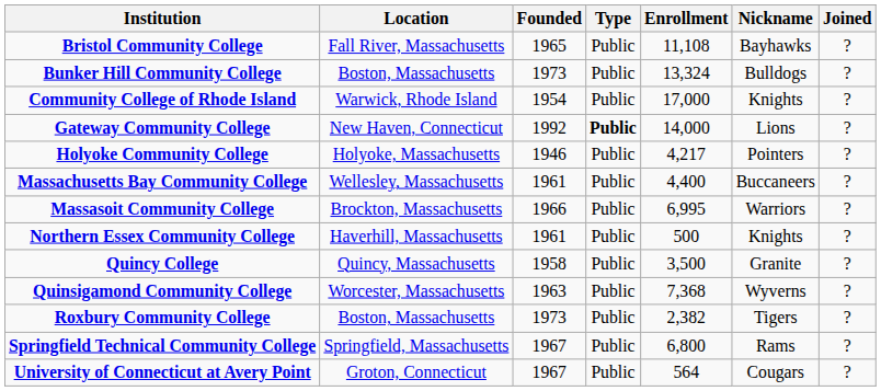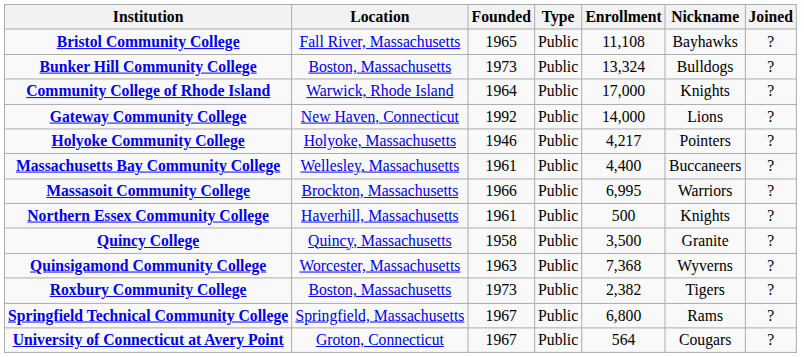 <table class="wikitable sortable" style="text-align:center;">
 <tr>
 <th>Institution</th>
 <th>Location</th>
 <th>Founded</th>
 <th>Type</th>
 <th>Enrollment</th>
 <th>Nickname</th>
 <th>Joined</th>
 </tr>
 <tr>
 <td><strong><a href='#'>Bristol Community College</a></strong></td>
 <td><a href='#'>Fall River, Massachusetts</a></td>
 <td>1965</td>
 <td>Public</td>
 <td>11,108</td>
 <td>Bayhawks</td>
 <td>?</td>
 </tr>
 <tr>
 <td><strong><a href='#'>Bunker Hill Community College</a></strong></td>
 <td><a href='#'>Boston, Massachusetts</a></td>
 <td>1973</td>
 <td>Public</td>
 <td>13,324</td>
 <td>Bulldogs</td>
 <td>?</td>
 </tr>
 <tr>
 <td><strong><a href='#'>Community College of Rhode Island</a></strong><br></td>
 <td><a href='#'>Warwick, Rhode Island</a></td>
-<td>1954</td>
+<td>1964</td>
 <td>Public</td>
 <td>17,000</td>
 <td>Knights</td>
 <td>?</td>
 </tr>
 <tr>
 <td><strong><a href='#'>Gateway Community College</a></strong></td>
 <td><a href='#'>New Haven, Connecticut</a></td>
 <td>1992</td>
-<td><strong>Public</strong></td>
+<td>Public</td>
 <td>14,000</td>
 <td>Lions</td>
 <td>?</td>
 </tr>
 <tr>
 <td><strong><a href='#'>Holyoke Community College</a></strong></td>
 <td><a href='#'>Holyoke, Massachusetts</a></td>
 <td>1946</td>
 <td>Public</td>
 <td>4,217</td>
 <td>Pointers</td>
 <td>?</td>
 </tr>
 <tr>
 <td><strong><a href='#'>Massachusetts Bay Community College</a></strong><br></td>
 <td><a href='#'>Wellesley, Massachusetts</a></td>
 <td>1961</td>
 <td>Public</td>
 <td>4,400</td>
 <td>Buccaneers</td>
 <td>?</td>
 </tr>
 <tr>
 <td><strong><a href='#'>Massasoit Community College</a></strong></td>
 <td><a href='#'>Brockton, Massachusetts</a></td>
 <td>1966</td>
 <td>Public</td>
 <td>6,995</td>
 <td>Warriors</td>
 <td>?</td>
 </tr>
 <tr>
 <td><strong><a href='#'>Northern Essex Community College</a></strong></td>
 <td><a href='#'>Haverhill, Massachusetts</a></td>
 <td>1961</td>
 <td>Public</td>
 <td>500</td>
 <td>Knights</td>
 <td>?</td>
 </tr>
 <tr>
 <td><strong><a href='#'>Quincy College</a></strong></td>
 <td><a href='#'>Quincy, Massachusetts</a></td>
 <td>1958</td>
 <td>Public</td>
 <td>3,500</td>
 <td>Granite</td>
 <td>?</td>
 </tr>
 <tr>
 <td><strong><a href='#'>Quinsigamond Community College</a></strong></td>
 <td><a href='#'>Worcester, Massachusetts</a></td>
 <td>1963</td>
 <td>Public</td>
 <td>7,368</td>
 <td>Wyverns</td>
 <td>?</td>
 </tr>
 <tr>
 <td><strong><a href='#'>Roxbury Community College</a></strong></td>
 <td><a href='#'>Boston, Massachusetts</a></td>
 <td>1973</td>
 <td>Public</td>
 <td>2,382</td>
 <td>Tigers</td>
 <td>?</td>
 </tr>
 <tr>
 <td><strong><a href='#'>Springfield Technical Community College</a></strong></td>
 <td><a href='#'>Springfield, Massachusetts</a></td>
 <td>1967</td>
 <td>Public</td>
 <td>6,800</td>
 <td>Rams</td>
 <td>?</td>
 </tr>
 <tr>
 <td><strong><a href='#'>University of Connecticut at Avery Point</a></strong><br></td>
 <td><a href='#'>Groton, Connecticut</a></td>
 <td>1967</td>
 <td>Public</td>
 <td>564</td>
 <td>Cougars</td>
 <td>?</td>
 </tr>
 </table>
